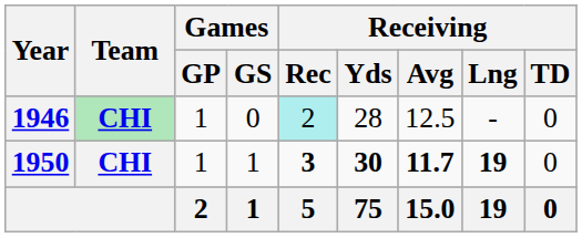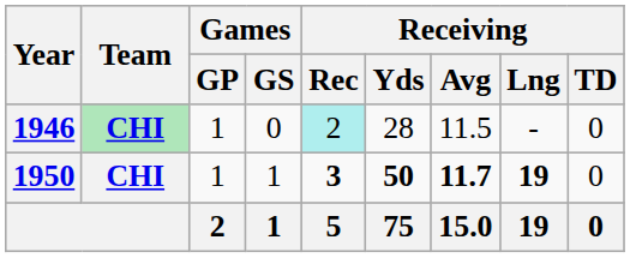 <table class="wikitable" style="text-align:center">
 <tr>
 <th rowspan="2">Year</th>
 <th rowspan="2">Team</th>
 <th colspan="2">Games</th>
 <th colspan="5">Receiving</th>
 </tr>
 <tr>
 <th>GP</th>
 <th>GS</th>
 <th>Rec</th>
 <th>Yds</th>
 <th>Avg</th>
 <th>Lng</th>
 <th>TD</th>
 </tr>
 <tr>
 <th><a href='#'>1946</a></th>
 <th style="background:#afe6ba; width:3em;"><a href='#'>CHI</a></th>
 <td>1</td>
 <td>0</td>
 <td style="background: paleturquoise;">2</td>
 <td>28</td>
-<td>12.5</td>
+<td>11.5</td>
 <td>-</td>
 <td>0</td>
 </tr>
 <tr>
 <th><a href='#'>1950</a></th>
 <th><a href='#'>CHI</a></th>
 <td>1</td>
 <td>1</td>
 <td><strong>3</strong></td>
-<td><strong>30</strong></td>
+<td><strong>50</strong></td>
 <td><strong>11.7</strong></td>
 <td><strong>19</strong></td>
 <td>0</td>
 </tr>
 <tr>
 <th colspan="2"></th>
 <th>2</th>
 <th>1</th>
 <th>5</th>
 <th>75</th>
 <th>15.0</th>
 <th>19</th>
 <th>0</th>
 </tr>
 </table>
